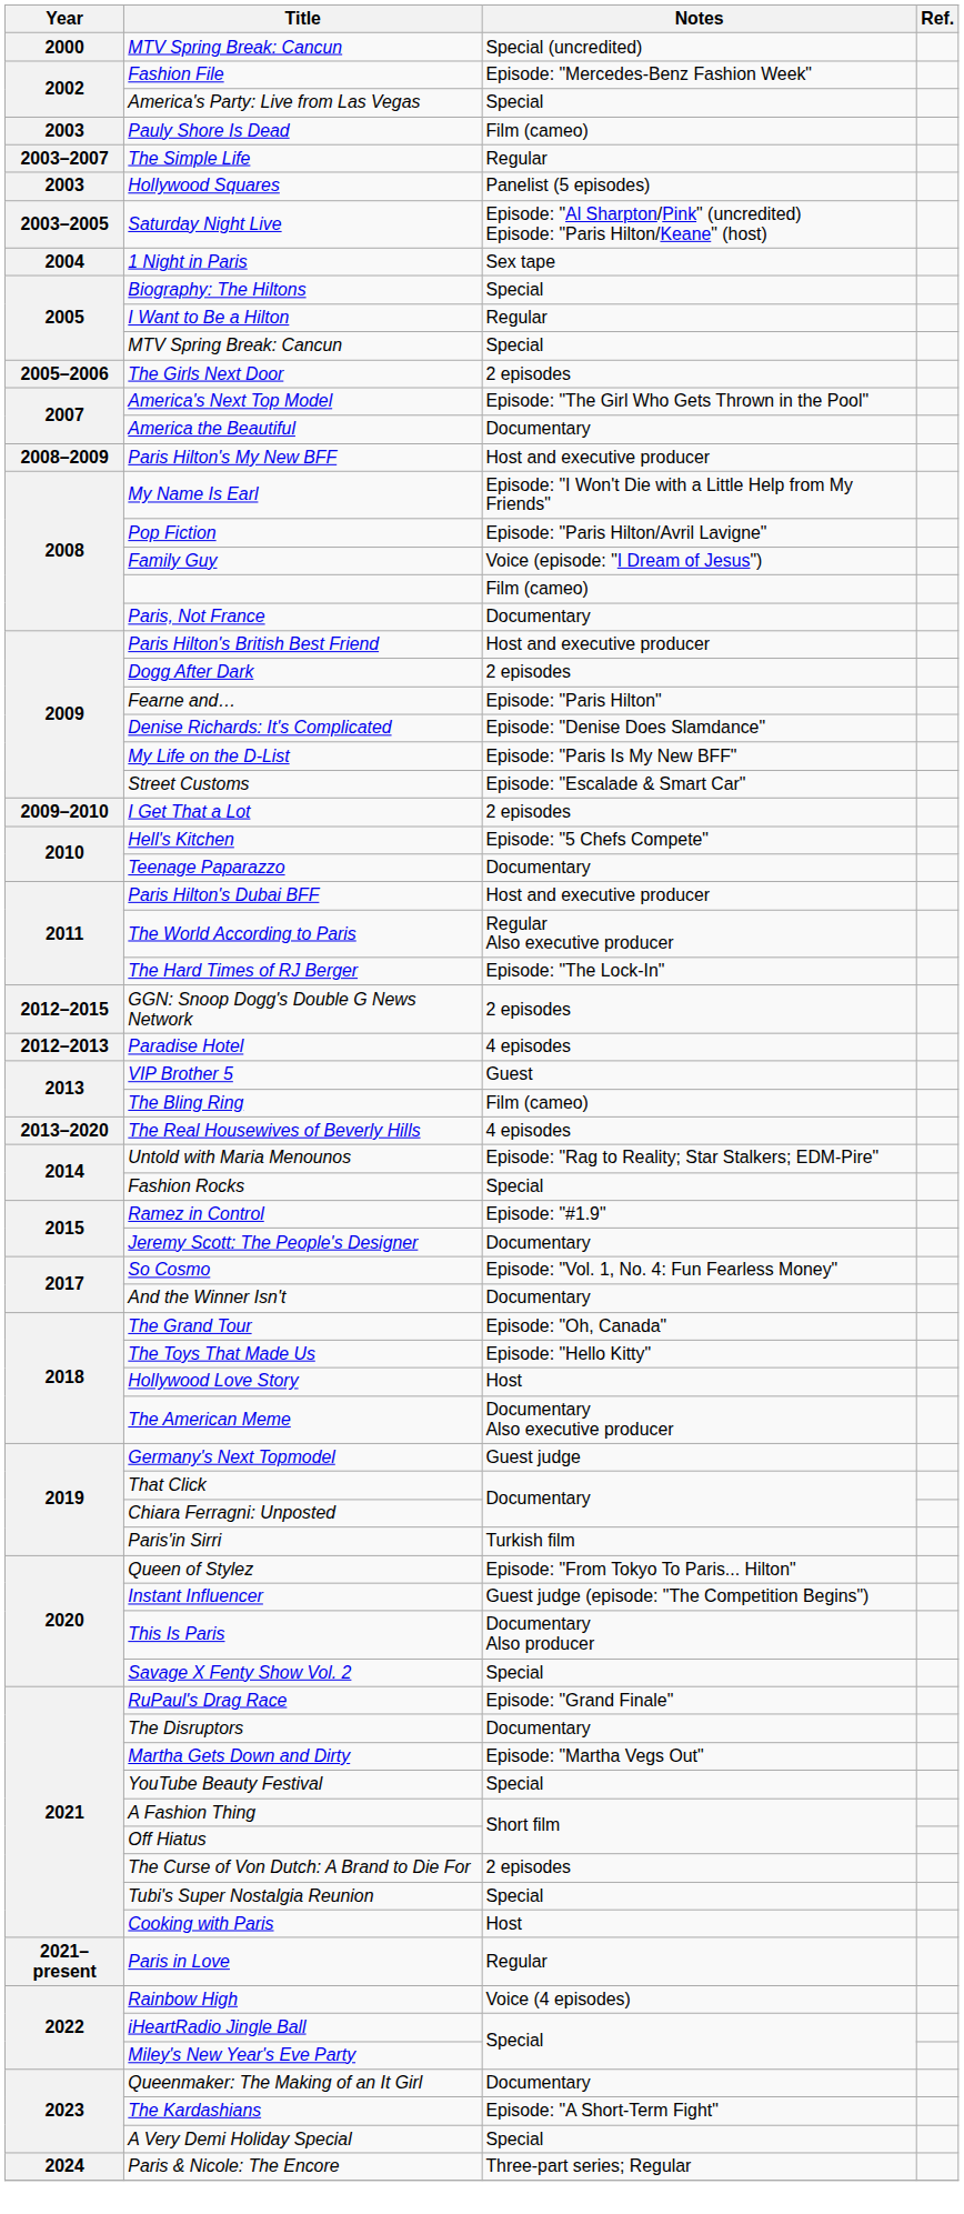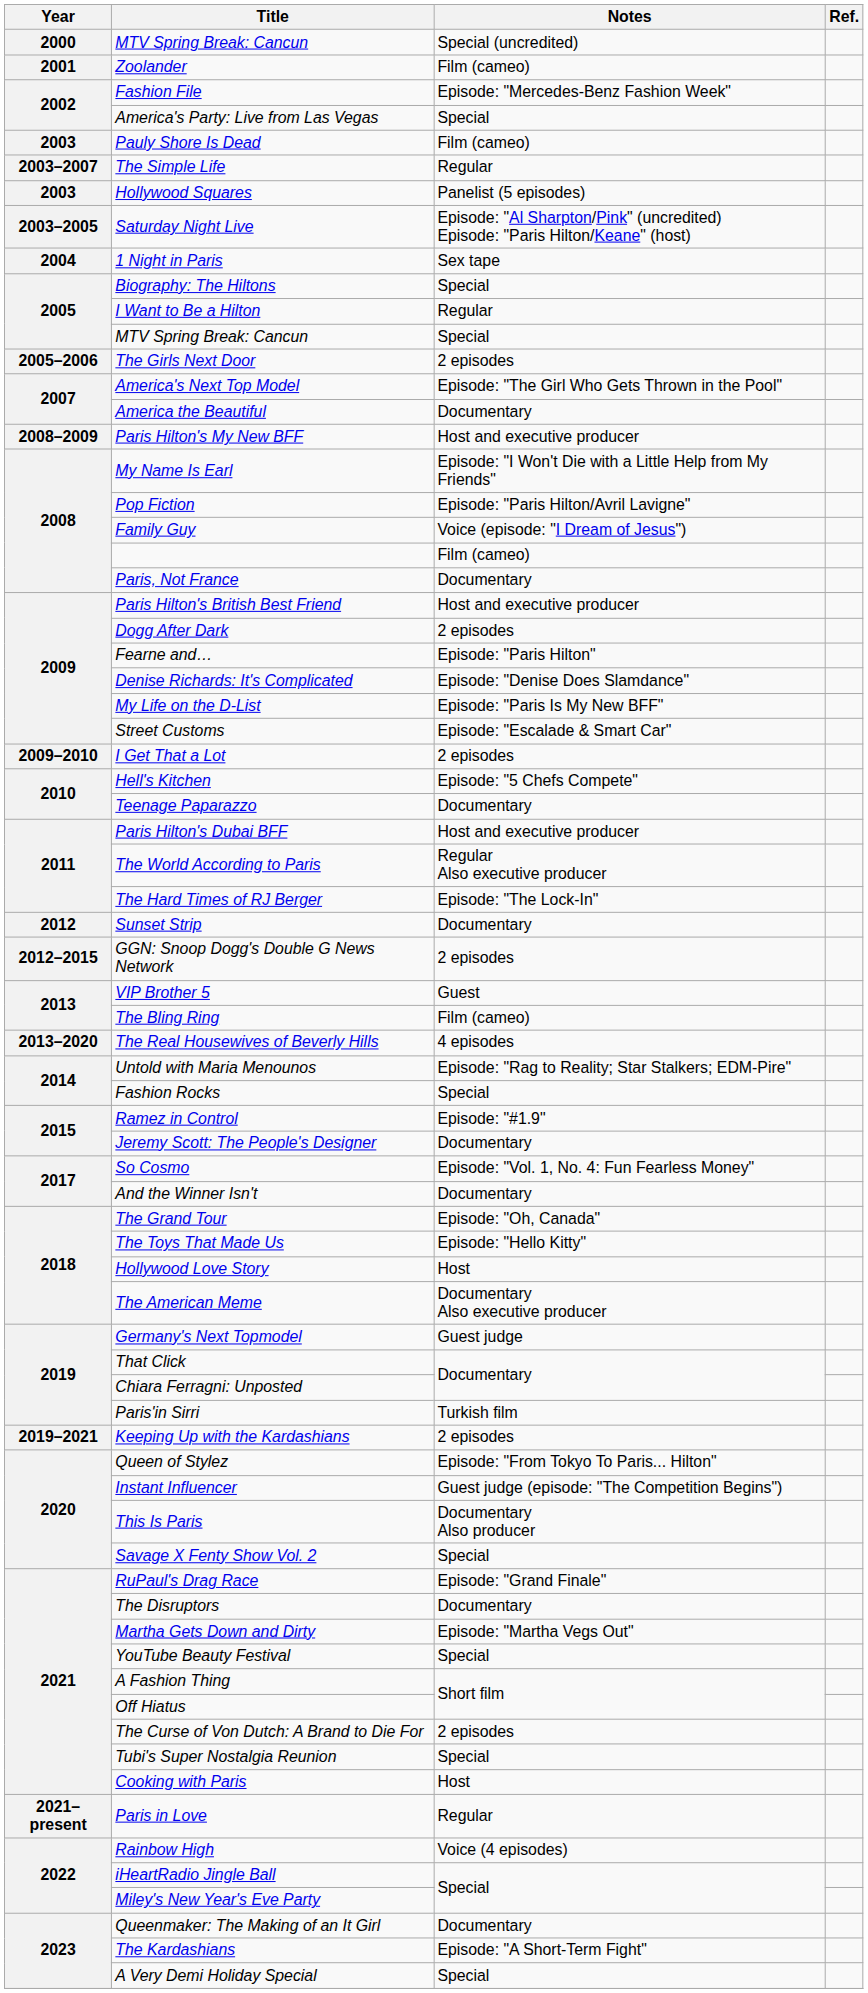 <table class="wikitable sortable">
 <tr>
 <th>Year</th>
 <th>Title</th>
 <th>Notes</th>
 <th class="unsortable">Ref.</th>
 </tr>
 <tr>
 <th scope=row>2000</th>
 <td><em><a href='#'>MTV Spring Break: Cancun</a></em></td>
 <td>Special (uncredited)</td>
+<td></td>
+</tr>
+<tr>
+<th scope=row>2001</th>
+<td><em><a href='#'>Zoolander</a></em></td>
+<td>Film (cameo)</td>
 <td></td>
 </tr>
 <tr>
 <th rowspan="2" scope="row">2002</th>
 <td><em><a href='#'>Fashion File</a></em></td>
 <td>Episode: "Mercedes-Benz Fashion Week"</td>
 <td></td>
 </tr>
 <tr>
 <td><em>America's Party: Live from Las Vegas</em></td>
 <td>Special</td>
 <td></td>
 </tr>
 <tr>
 <th scope=row>2003</th>
 <td><em><a href='#'>Pauly Shore Is Dead</a></em></td>
 <td>Film (cameo)</td>
 <td></td>
 </tr>
 <tr>
 <th scope=row>2003–2007</th>
 <td><em><a href='#'>The Simple Life</a></em></td>
 <td>Regular</td>
 <td></td>
 </tr>
 <tr>
 <th scope=row>2003</th>
 <td><em><a href='#'>Hollywood Squares</a></em></td>
 <td>Panelist (5 episodes)</td>
 <td></td>
 </tr>
 <tr>
 <th scope=row>2003–2005</th>
 <td><em><a href='#'>Saturday Night Live</a></em></td>
 <td>Episode: "<a href='#'>Al Sharpton</a>/<a href='#'>Pink</a>" (uncredited)<br>Episode: "Paris Hilton/<a href='#'>Keane</a>" (host)</td>
 <td></td>
 </tr>
 <tr>
 <th scope=row>2004</th>
 <td><em><a href='#'>1 Night in Paris</a></em></td>
 <td>Sex tape</td>
 <td></td>
 </tr>
 <tr>
 <th rowspan="3" scope="row">2005</th>
 <td><a href='#'><em>Biography: The Hiltons</em></a></td>
 <td>Special</td>
 <td></td>
 </tr>
 <tr>
 <td><em><a href='#'>I Want to Be a Hilton</a></em></td>
 <td>Regular</td>
 <td></td>
 </tr>
 <tr>
 <td><em>MTV Spring Break: Cancun</em></td>
 <td>Special</td>
 <td></td>
 </tr>
 <tr>
 <th scope=row>2005–2006</th>
 <td><em><a href='#'>The Girls Next Door</a></em></td>
 <td>2 episodes</td>
 <td></td>
 </tr>
 <tr>
 <th rowspan="2" scope="row">2007</th>
 <td><em><a href='#'>America's Next Top Model</a></em></td>
 <td>Episode: "The Girl Who Gets Thrown in the Pool"</td>
 <td></td>
 </tr>
 <tr>
 <td><em><a href='#'>America the Beautiful</a></em></td>
 <td>Documentary</td>
 <td></td>
 </tr>
 <tr>
 <th scope=row>2008–2009</th>
 <td><em><a href='#'>Paris Hilton's My New BFF</a></em></td>
 <td>Host and executive producer</td>
 <td></td>
 </tr>
 <tr>
 <th rowspan="5" scope="row">2008</th>
 <td><em><a href='#'>My Name Is Earl</a></em></td>
 <td>Episode: "I Won't Die with a Little Help from My Friends"</td>
 <td></td>
 </tr>
 <tr>
 <td><a href='#'><em>Pop Fiction</em></a></td>
 <td>Episode: "Paris Hilton/Avril Lavigne"</td>
 <td></td>
 </tr>
 <tr>
 <td><em><a href='#'>Family Guy</a></em></td>
 <td>Voice (episode: "<a href='#'>I Dream of Jesus</a>")</td>
 <td></td>
 </tr>
 <tr>
 <td><em></em></td>
 <td>Film (cameo)</td>
 <td></td>
 </tr>
 <tr>
 <td><em><a href='#'>Paris, Not France</a></em></td>
 <td>Documentary</td>
 <td></td>
 </tr>
 <tr>
 <th rowspan="6" scope="row">2009</th>
 <td><em><a href='#'>Paris Hilton's British Best Friend</a></em></td>
 <td>Host and executive producer</td>
 <td></td>
 </tr>
 <tr>
 <td><em><a href='#'>Dogg After Dark</a></em></td>
 <td>2 episodes</td>
 <td></td>
 </tr>
 <tr>
 <td><em>Fearne and…</em></td>
 <td>Episode: "Paris Hilton"</td>
 <td></td>
 </tr>
 <tr>
 <td><em><a href='#'>Denise Richards: It's Complicated</a></em></td>
 <td>Episode: "Denise Does Slamdance"</td>
 <td></td>
 </tr>
 <tr>
 <td><em><a href='#'>My Life on the D-List</a></em></td>
 <td>Episode: "Paris Is My New BFF"</td>
 <td></td>
 </tr>
 <tr>
 <td><em>Street Customs</em></td>
 <td>Episode: "Escalade & Smart Car"</td>
 <td></td>
 </tr>
 <tr>
 <th scope=row>2009–2010</th>
 <td><em><a href='#'>I Get That a Lot</a></em></td>
 <td>2 episodes</td>
 <td></td>
 </tr>
 <tr>
 <th rowspan="2" scope="row">2010</th>
 <td><em><a href='#'>Hell's Kitchen</a></em></td>
 <td>Episode: "5 Chefs Compete"</td>
 <td></td>
 </tr>
 <tr>
 <td><em><a href='#'>Teenage Paparazzo</a></em></td>
 <td>Documentary</td>
 <td></td>
 </tr>
 <tr>
 <th rowspan="3" scope="row">2011</th>
 <td><em><a href='#'>Paris Hilton's Dubai BFF</a></em></td>
 <td>Host and executive producer</td>
 <td></td>
 </tr>
 <tr>
 <td><em><a href='#'>The World According to Paris</a></em></td>
 <td>Regular<br>Also executive producer</td>
 <td></td>
 </tr>
 <tr>
 <td><em><a href='#'>The Hard Times of RJ Berger</a></em></td>
 <td>Episode: "The Lock-In"</td>
 <td></td>
 </tr>
 <tr>
+<th scope=row>2012</th>
+<td><em><a href='#'>Sunset Strip</a></em></td>
+<td>Documentary</td>
+<td></td>
+</tr>
+<tr>
 <th scope=row>2012–2015</th>
 <td><em>GGN: Snoop Dogg's Double G News Network</em></td>
 <td>2 episodes</td>
-<td></td>
-</tr>
-<tr>
-<th scope=row>2012–2013</th>
-<td><em><a href='#'>Paradise Hotel</a></em></td>
-<td>4 episodes</td>
 <td></td>
 </tr>
 <tr>
 <th rowspan="2" scope="row">2013</th>
 <td><em><a href='#'>VIP Brother 5</a></em></td>
 <td>Guest</td>
 <td></td>
 </tr>
 <tr>
 <td><em><a href='#'>The Bling Ring</a></em></td>
 <td>Film (cameo)</td>
 <td></td>
 </tr>
 <tr>
 <th scope=row>2013–2020</th>
 <td><em><a href='#'>The Real Housewives of Beverly Hills</a></em></td>
 <td>4 episodes</td>
 <td></td>
 </tr>
 <tr>
 <th rowspan="2" scope="row">2014</th>
 <td><em>Untold with Maria Menounos</em></td>
 <td>Episode: "Rag to Reality; Star Stalkers; EDM-Pire"</td>
 <td></td>
 </tr>
 <tr>
 <td><em>Fashion Rocks</em></td>
 <td>Special</td>
 <td></td>
 </tr>
 <tr>
 <th rowspan="2" scope="row">2015</th>
 <td><em><a href='#'>Ramez in Control</a></em></td>
 <td>Episode: "#1.9"</td>
 <td></td>
 </tr>
 <tr>
 <td><em><a href='#'>Jeremy Scott: The People's Designer</a></em></td>
 <td>Documentary</td>
 <td></td>
 </tr>
 <tr>
 <th rowspan="2" scope="row">2017</th>
 <td><em><a href='#'>So Cosmo</a></em></td>
 <td>Episode: "Vol. 1, No. 4: Fun Fearless Money"</td>
 <td></td>
 </tr>
 <tr>
 <td><em>And the Winner Isn't</em></td>
 <td>Documentary</td>
 <td></td>
 </tr>
 <tr>
 <th rowspan="4" scope="row">2018</th>
 <td><em><a href='#'>The Grand Tour</a></em></td>
 <td>Episode: "Oh, Canada"</td>
 <td></td>
 </tr>
 <tr>
 <td><em><a href='#'>The Toys That Made Us</a></em></td>
 <td>Episode: "Hello Kitty"</td>
 <td></td>
 </tr>
 <tr>
 <td><em><a href='#'>Hollywood Love Story</a></em></td>
 <td>Host</td>
 <td></td>
 </tr>
 <tr>
 <td><em><a href='#'>The American Meme</a></em></td>
 <td>Documentary<br>Also executive producer</td>
 <td></td>
 </tr>
 <tr>
 <th rowspan="4" scope="row">2019</th>
 <td><em><a href='#'>Germany's Next Topmodel</a></em></td>
 <td>Guest judge</td>
 <td></td>
 </tr>
 <tr>
 <td><em>That Click</em></td>
 <td rowspan="2">Documentary</td>
 <td></td>
 </tr>
 <tr>
 <td><em>Chiara Ferragni: Unposted</em></td>
 <td></td>
 </tr>
 <tr>
 <td><em>Paris'in Sirri</em></td>
 <td>Turkish film</td>
+<td></td>
+</tr>
+<tr>
+<th scope=row>2019–2021</th>
+<td><em><a href='#'>Keeping Up with the Kardashians</a></em></td>
+<td>2 episodes</td>
 <td></td>
 </tr>
 <tr>
 <th rowspan="4" scope="row">2020</th>
 <td><em>Queen of Stylez</em></td>
 <td>Episode: "From Tokyo To Paris... Hilton"</td>
 <td></td>
 </tr>
 <tr>
 <td><em><a href='#'>Instant Influencer</a></em></td>
 <td>Guest judge (episode: "The Competition Begins")</td>
 <td></td>
 </tr>
 <tr>
 <td><em><a href='#'>This Is Paris</a></em></td>
 <td>Documentary<br>Also producer</td>
 <td></td>
 </tr>
 <tr>
 <td><em><a href='#'>Savage X Fenty Show Vol. 2</a></em></td>
 <td>Special</td>
 <td></td>
 </tr>
 <tr>
 <th rowspan="9" scope="row">2021</th>
 <td><em><a href='#'>RuPaul's Drag Race</a></em></td>
 <td>Episode: "Grand Finale"</td>
 <td></td>
 </tr>
 <tr>
 <td><em>The Disruptors</em></td>
 <td>Documentary</td>
 <td></td>
 </tr>
 <tr>
 <td><em><a href='#'>Martha Gets Down and Dirty</a></em></td>
 <td>Episode: "Martha Vegs Out"</td>
 <td></td>
 </tr>
 <tr>
 <td><em>YouTube Beauty Festival</em></td>
 <td>Special</td>
 <td></td>
 </tr>
 <tr>
 <td><em>A Fashion Thing</em></td>
 <td rowspan="2">Short film</td>
 <td></td>
 </tr>
 <tr>
 <td><em>Off Hiatus</em></td>
 <td></td>
 </tr>
 <tr>
 <td><em>The Curse of Von Dutch: A Brand to Die For</em></td>
 <td>2 episodes</td>
 <td></td>
 </tr>
 <tr>
 <td><em>Tubi's Super Nostalgia Reunion</em></td>
 <td>Special</td>
 <td></td>
 </tr>
 <tr>
 <td><em><a href='#'>Cooking with Paris</a></em></td>
 <td>Host</td>
 <td></td>
 </tr>
 <tr>
 <th scope=row>2021–present</th>
 <td><em><a href='#'>Paris in Love</a></em></td>
 <td>Regular</td>
 <td></td>
 </tr>
 <tr>
 <th rowspan="3" scope="row">2022</th>
 <td><em><a href='#'>Rainbow High</a></em></td>
 <td>Voice (4 episodes)</td>
 <td></td>
 </tr>
 <tr>
 <td><em><a href='#'>iHeartRadio Jingle Ball</a></em></td>
 <td rowspan="2">Special</td>
 <td></td>
 </tr>
 <tr>
 <td><em><a href='#'>Miley's New Year's Eve Party</a></em></td>
 <td></td>
 </tr>
 <tr>
 <th rowspan="3" scope="row">2023</th>
 <td><em>Queenmaker: The Making of an It Girl</em></td>
 <td>Documentary</td>
 <td></td>
 </tr>
 <tr>
 <td><em><a href='#'>The Kardashians</a></em></td>
 <td>Episode: "A Short-Term Fight"</td>
 <td></td>
 </tr>
 <tr>
 <td><em>A Very Demi Holiday Special</em></td>
 <td>Special</td>
 <td></td>
 </tr>
 <tr>
-<th scope="row">2024</th>
-<td><em>Paris & Nicole: The Encore</em></td>
-<td>Three-part series; Regular</td>
-<td></td>
-</tr>
-<tr>
 </tr>
 </table>
